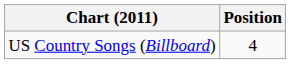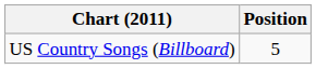 <table class="wikitable sortable">
 <tr>
 <th scope="col">Chart (2011)</th>
 <th scope="col">Position</th>
 </tr>
 <tr>
 <td>US <a href='#'>Country Songs</a> (<em><a href='#'>Billboard</a></em>)</td>
-<td align="center">4</td>
+<td align="center">5</td>
 </tr>
 </table>
